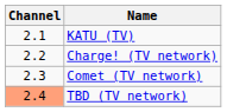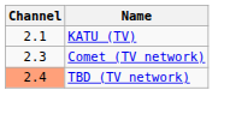 <table class="wikitable sortable">
 <tr>
 <th>Channel</th>
 <th>Name</th>
 </tr>
 <tr>
 <td style="text-align:center;">2.1</td>
 <td><a href='#'>KATU (TV)</a></td>
 </tr>
 <tr>
-<td style="text-align:center;">2.2</td>
-<td><a href='#'>Charge! (TV network)</a></td>
-</tr>
-<tr>
 <td style="text-align:center;">2.3</td>
 <td><a href='#'>Comet (TV network)</a></td>
 </tr>
 <tr>
 <td style="background: lightsalmon; text-align:center;">2.4</td>
 <td><a href='#'>TBD (TV network)</a></td>
 </tr>
 </table>
